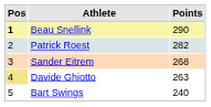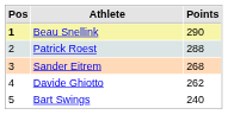 <table cellspacing="1" cellpadding="3" style="border:1px solid #aaa; font-size:90%;">
 <tr style="background:#e4e4e4;">
 <th style="border-bottom:1px solid #aaa; width:10px;">Pos</th>
 <th style="border-bottom:1px solid #aaa; width:200px;">Athlete</th>
 <th style="border-bottom:1px solid #aaa; width:20px;">Points</th>
 </tr>
 <tr style="background:#f7f6a8;">
 <td><strong>1</strong></td>
 <td> <a href='#'>Beau Snellink</a></td>
 <td>290</td>
 </tr>
 <tr style="background:#dce5e5;">
 <td>2</td>
 <td> <a href='#'>Patrick Roest</a></td>
-<td>282</td>
+<td>288</td>
 </tr>
 <tr style="background:#ffdab9;">
 <td>3</td>
 <td> <a href='#'>Sander Eitrem</a></td>
 <td>268</td>
 </tr>
 <tr>
-<td style="background: khaki;">4</td>
+<td>4</td>
 <td> <a href='#'>Davide Ghiotto</a></td>
-<td>263</td>
+<td>262</td>
 </tr>
 <tr>
 <td>5</td>
 <td> <a href='#'>Bart Swings</a></td>
 <td>240</td>
 </tr>
 </table>
